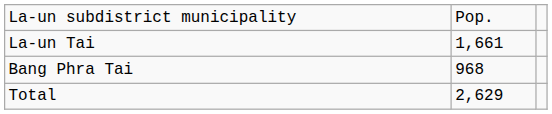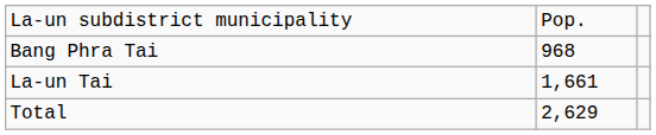 <table class="wikitable" style="width:50%;">
 <tr>
 <td>La-un subdistrict municipality</td>
 <td>Pop.</td>
+<td></td>
+</tr>
+<tr>
+<td>Bang Phra Tai</td>
+<td>968</td>
 <td></td>
 </tr>
 <tr>
 <td>La-un Tai</td>
 <td>1,661</td>
 <td></td>
 </tr>
 <tr>
-<td>Bang Phra Tai</td>
-<td>968</td>
-<td></td>
-</tr>
-<tr>
 <td>Total</td>
 <td>2,629</td>
 <td></td>
 </tr>
 </table>
